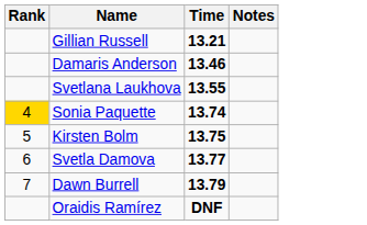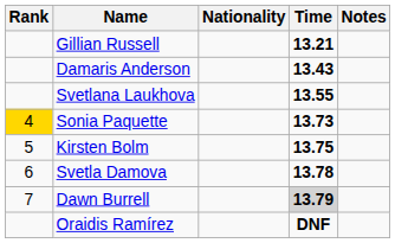 <table class="wikitable sortable" style="text-align:center">
 <tr>
 <th>Rank</th>
 <th>Name</th>
+<th>Nationality</th>
 <th>Time</th>
 <th>Notes</th>
 </tr>
 <tr>
 <td></td>
 <td align=left><a href='#'>Gillian Russell</a></td>
+<td align=left></td>
 <td><strong>13.21</strong></td>
 <td></td>
 </tr>
 <tr>
 <td></td>
 <td align=left><a href='#'>Damaris Anderson</a></td>
-<td><strong>13.46</strong></td>
+<td align=left></td>
+<td><strong>13.43</strong></td>
 <td></td>
 </tr>
 <tr>
 <td></td>
 <td align=left><a href='#'>Svetlana Laukhova</a></td>
+<td align=left></td>
 <td><strong>13.55</strong></td>
 <td></td>
 </tr>
 <tr>
 <td style="background: gold;">4</td>
 <td align=left><a href='#'>Sonia Paquette</a></td>
-<td><strong>13.74</strong></td>
+<td align=left></td>
+<td><strong>13.73</strong></td>
 <td></td>
 </tr>
 <tr>
 <td>5</td>
 <td align=left><a href='#'>Kirsten Bolm</a></td>
+<td align=left></td>
 <td><strong>13.75</strong></td>
 <td></td>
 </tr>
 <tr>
 <td>6</td>
 <td align=left><a href='#'>Svetla Damova</a></td>
-<td><strong>13.77</strong></td>
+<td align=left></td>
+<td><strong>13.78</strong></td>
 <td></td>
 </tr>
 <tr>
 <td>7</td>
 <td align=left><a href='#'>Dawn Burrell</a></td>
-<td><strong>13.79</strong></td>
+<td align=left></td>
+<td style="background: lightgrey;"><strong>13.79</strong></td>
 <td></td>
 </tr>
 <tr>
 <td></td>
 <td align=left><a href='#'>Oraidis Ramírez</a></td>
+<td align=left></td>
 <td><strong>DNF</strong></td>
 <td></td>
 </tr>
 </table>
